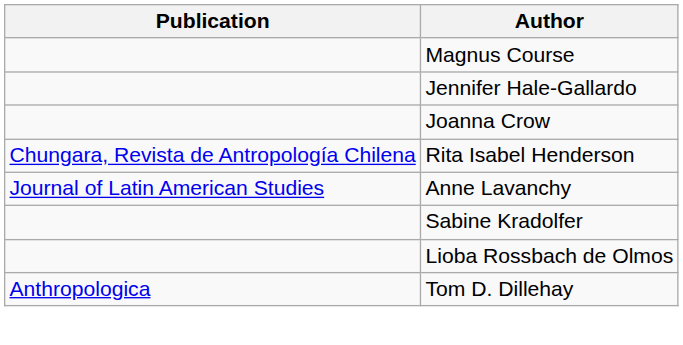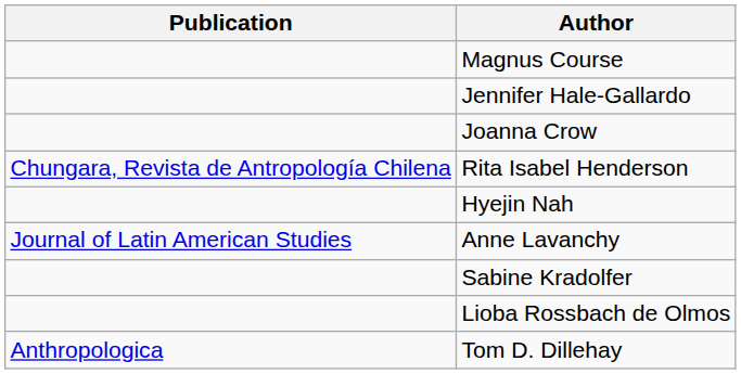 <table class="wikitable">
 <tr>
 <th>Publication</th>
 <th>Author</th>
 </tr>
 <tr>
 <td></td>
 <td>Magnus Course</td>
 </tr>
 <tr>
 <td></td>
 <td>Jennifer Hale-Gallardo</td>
 </tr>
 <tr>
 <td></td>
 <td>Joanna Crow</td>
 </tr>
 <tr>
 <td><a href='#'>Chungara, Revista de Antropología Chilena</a></td>
 <td>Rita Isabel Henderson</td>
 </tr>
 <tr>
+<td></td>
+<td>Hyejin Nah</td>
+</tr>
+<tr>
 <td><a href='#'>Journal of Latin American Studies</a></td>
 <td>Anne Lavanchy</td>
 </tr>
 <tr>
 <td></td>
 <td>Sabine Kradolfer</td>
 </tr>
 <tr>
 <td></td>
 <td>Lioba Rossbach de Olmos</td>
 </tr>
 <tr>
 <td><a href='#'>Anthropologica</a></td>
 <td>Tom D. Dillehay</td>
 </tr>
 </table>
